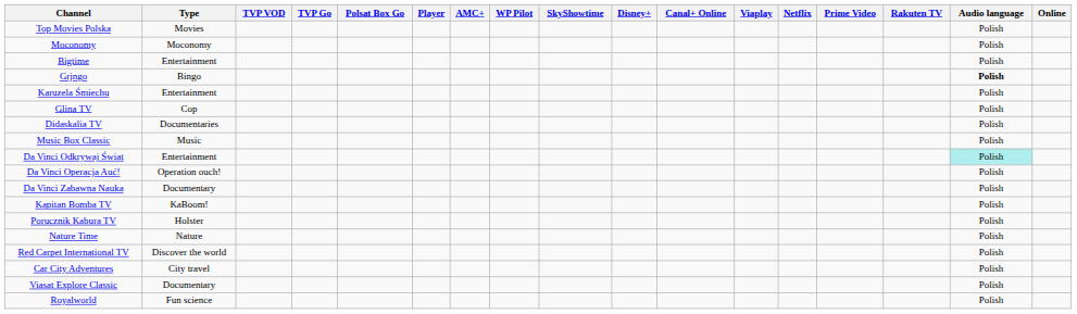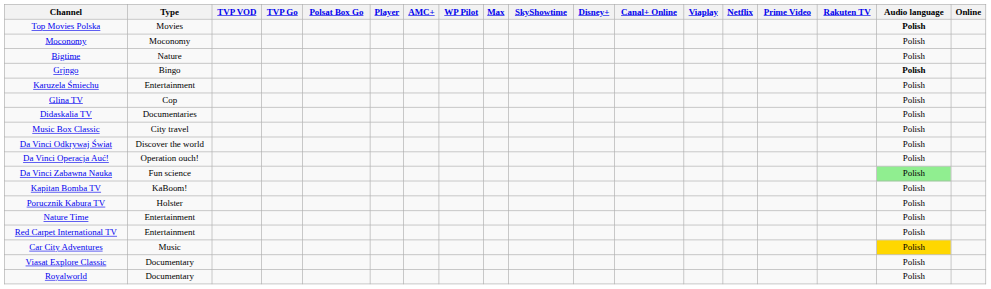 <table class="wikitable sortable" width="100%" style="text-align:center; font-size: 90%">
 <tr>
 <th>Channel</th>
 <th>Type</th>
 <th><a href='#'>TVP VOD</a></th>
 <th><a href='#'>TVP Go</a></th>
 <th><a href='#'>Polsat Box Go</a></th>
 <th><a href='#'>Player</a></th>
 <th><a href='#'>AMC+</a></th>
 <th><a href='#'>WP Pilot</a></th>
+<th><a href='#'>Max</a></th>
 <th><a href='#'>SkyShowtime</a></th>
 <th><a href='#'>Disney+</a></th>
 <th><a href='#'>Canal+ Online</a></th>
 <th><a href='#'>Viaplay</a></th>
 <th><a href='#'>Netflix</a></th>
 <th><a href='#'>Prime Video</a></th>
 <th><a href='#'>Rakuten TV</a></th>
 <th>Audio language</th>
 <th>Online</th>
 </tr>
 <tr>
 <td><a href='#'>Top Movies Polska</a></td>
 <td>Movies</td>
 <td></td>
 <td></td>
 <td></td>
 <td></td>
 <td></td>
 <td></td>
 <td></td>
 <td></td>
 <td></td>
 <td></td>
 <td></td>
 <td></td>
 <td></td>
-<td>Polish</td>
+<td></td>
+<td><strong>Polish</strong></td>
 <td></td>
 </tr>
 <tr>
 <td><a href='#'>Moconomy</a></td>
 <td>Moconomy</td>
 <td></td>
 <td></td>
 <td></td>
 <td></td>
 <td></td>
 <td></td>
 <td></td>
 <td></td>
 <td></td>
 <td></td>
 <td></td>
 <td></td>
 <td></td>
+<td></td>
 <td>Polish</td>
 <td></td>
 </tr>
 <tr>
 <td><a href='#'>Bigtime</a></td>
-<td>Entertainment</td>
+<td>Nature</td>
+<td></td>
 <td></td>
 <td></td>
 <td></td>
 <td></td>
 <td></td>
 <td></td>
 <td></td>
 <td></td>
 <td></td>
 <td></td>
 <td></td>
 <td></td>
 <td></td>
 <td>Polish</td>
 <td></td>
 </tr>
 <tr>
 <td><a href='#'>Grjngo</a></td>
 <td>Bingo</td>
 <td></td>
 <td></td>
 <td></td>
 <td></td>
 <td></td>
 <td></td>
 <td></td>
 <td></td>
 <td></td>
 <td></td>
 <td></td>
 <td></td>
 <td></td>
+<td></td>
 <td><strong>Polish</strong></td>
 <td></td>
 </tr>
 <tr>
 <td><a href='#'>Karuzela Śmiechu</a></td>
 <td>Entertainment</td>
+<td></td>
 <td></td>
 <td></td>
 <td></td>
 <td></td>
 <td></td>
 <td></td>
 <td></td>
 <td></td>
 <td></td>
 <td></td>
 <td></td>
 <td></td>
 <td></td>
 <td>Polish</td>
 <td></td>
 </tr>
 <tr>
 <td><a href='#'>Glina TV</a></td>
 <td>Cop</td>
 <td></td>
 <td></td>
 <td></td>
 <td></td>
 <td></td>
 <td></td>
 <td></td>
 <td></td>
 <td></td>
 <td></td>
 <td></td>
 <td></td>
 <td></td>
+<td></td>
 <td>Polish</td>
 <td></td>
 </tr>
 <tr>
 <td><a href='#'>Didaskalia TV</a></td>
 <td>Documentaries</td>
 <td></td>
 <td></td>
 <td></td>
 <td></td>
 <td></td>
 <td></td>
 <td></td>
 <td></td>
 <td></td>
 <td></td>
 <td></td>
 <td></td>
 <td></td>
+<td></td>
 <td>Polish</td>
 <td></td>
 </tr>
 <tr>
 <td><a href='#'>Music Box Classic</a></td>
-<td>Music</td>
+<td>City travel</td>
+<td></td>
 <td></td>
 <td></td>
 <td></td>
 <td></td>
 <td></td>
 <td></td>
 <td></td>
 <td></td>
 <td></td>
 <td></td>
 <td></td>
 <td></td>
 <td></td>
 <td>Polish</td>
 <td></td>
 </tr>
 <tr>
 <td><a href='#'>Da Vinci Odkrywaj Świat</a></td>
-<td>Entertainment</td>
+<td>Discover the world</td>
 <td></td>
 <td></td>
 <td></td>
 <td></td>
 <td></td>
 <td></td>
 <td></td>
 <td></td>
 <td></td>
 <td></td>
 <td></td>
 <td></td>
 <td></td>
-<td style="background: paleturquoise;">Polish</td>
+<td></td>
+<td>Polish</td>
 <td></td>
 </tr>
 <tr>
 <td><a href='#'>Da Vinci Operacja Auć!</a></td>
 <td>Operation ouch!</td>
 <td></td>
 <td></td>
 <td></td>
 <td></td>
 <td></td>
 <td></td>
 <td></td>
 <td></td>
 <td></td>
 <td></td>
 <td></td>
 <td></td>
 <td></td>
+<td></td>
 <td>Polish</td>
 <td></td>
 </tr>
 <tr>
 <td><a href='#'>Da Vinci Zabawna Nauka</a></td>
-<td>Documentary</td>
+<td>Fun science</td>
 <td></td>
 <td></td>
 <td></td>
 <td></td>
 <td></td>
 <td></td>
 <td></td>
 <td></td>
 <td></td>
 <td></td>
 <td></td>
 <td></td>
 <td></td>
-<td>Polish</td>
+<td></td>
+<td style="background: lightgreen;">Polish</td>
 <td></td>
 </tr>
 <tr>
 <td><a href='#'>Kapitan Bomba TV</a></td>
 <td>KaBoom!</td>
+<td></td>
 <td></td>
 <td></td>
 <td></td>
 <td></td>
 <td></td>
 <td></td>
 <td></td>
 <td></td>
 <td></td>
 <td></td>
 <td></td>
 <td></td>
 <td></td>
 <td>Polish</td>
 <td></td>
 </tr>
 <tr>
 <td><a href='#'>Porucznik Kabura TV</a></td>
 <td>Holster</td>
 <td></td>
 <td></td>
 <td></td>
 <td></td>
 <td></td>
 <td></td>
 <td></td>
 <td></td>
 <td></td>
 <td></td>
 <td></td>
 <td></td>
 <td></td>
+<td></td>
 <td>Polish</td>
 <td></td>
 </tr>
 <tr>
 <td><a href='#'>Nature Time</a></td>
-<td>Nature</td>
+<td>Entertainment</td>
+<td></td>
 <td></td>
 <td></td>
 <td></td>
 <td></td>
 <td></td>
 <td></td>
 <td></td>
 <td></td>
 <td></td>
 <td></td>
 <td></td>
 <td></td>
 <td></td>
 <td>Polish</td>
 <td></td>
 </tr>
 <tr>
 <td><a href='#'>Red Carpet International TV</a></td>
-<td>Discover the world</td>
+<td>Entertainment</td>
+<td></td>
 <td></td>
 <td></td>
 <td></td>
 <td></td>
 <td></td>
 <td></td>
 <td></td>
 <td></td>
 <td></td>
 <td></td>
 <td></td>
 <td></td>
 <td></td>
 <td>Polish</td>
 <td></td>
 </tr>
 <tr>
 <td><a href='#'>Car City Adventures</a></td>
-<td>City travel</td>
+<td>Music</td>
 <td></td>
 <td></td>
 <td></td>
 <td></td>
 <td></td>
 <td></td>
 <td></td>
 <td></td>
 <td></td>
 <td></td>
 <td></td>
 <td></td>
 <td></td>
-<td>Polish</td>
+<td></td>
+<td style="background: gold;">Polish</td>
 <td></td>
 </tr>
 <tr>
 <td><a href='#'>Viasat Explore Classic</a></td>
 <td>Documentary</td>
 <td></td>
 <td></td>
 <td></td>
 <td></td>
 <td></td>
 <td></td>
 <td></td>
 <td></td>
 <td></td>
 <td></td>
 <td></td>
 <td></td>
 <td></td>
+<td></td>
 <td>Polish</td>
 <td></td>
 </tr>
 <tr>
 <td><a href='#'>Royalworld</a></td>
-<td>Fun science</td>
+<td>Documentary</td>
+<td></td>
 <td></td>
 <td></td>
 <td></td>
 <td></td>
 <td></td>
 <td></td>
 <td></td>
 <td></td>
 <td></td>
 <td></td>
 <td></td>
 <td></td>
 <td></td>
 <td>Polish</td>
 <td></td>
 </tr>
 </table>
